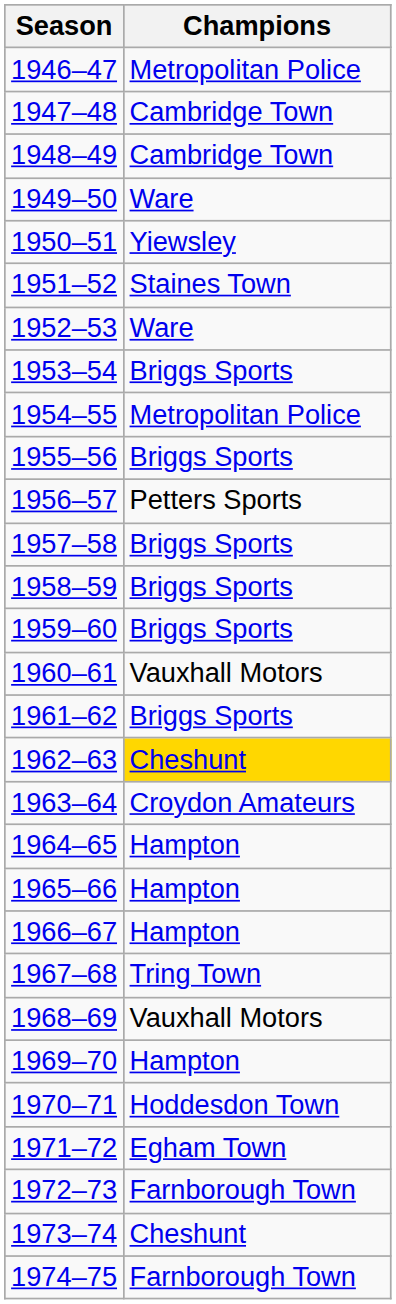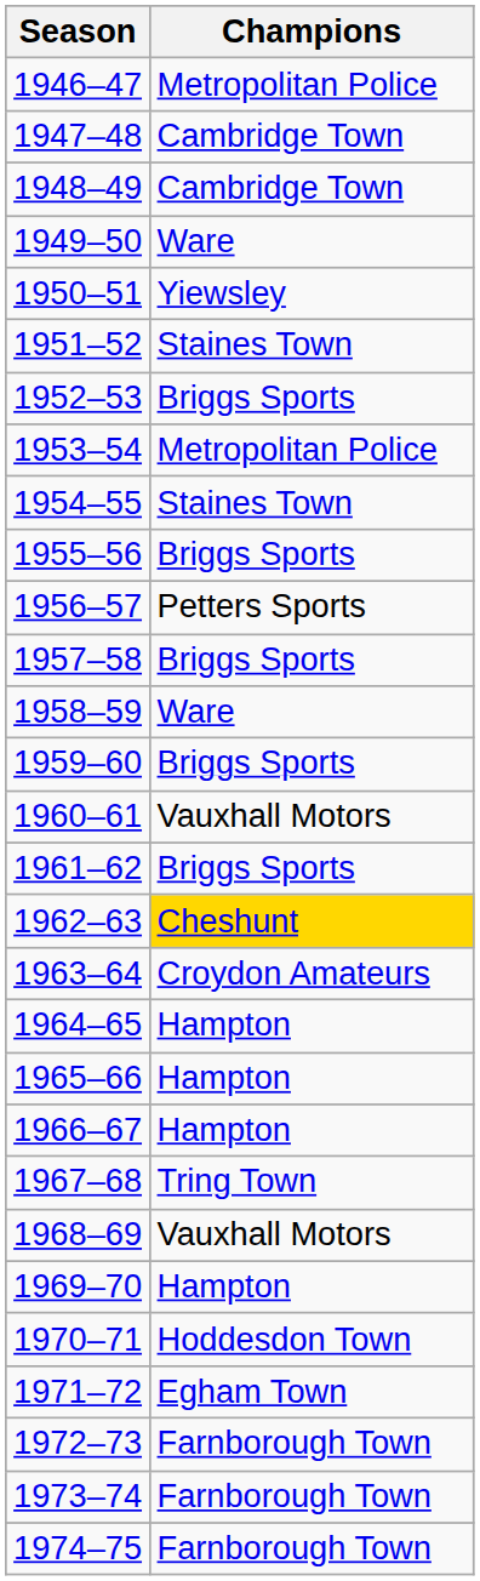 <table class=wikitable>
 <tr>
 <th>Season</th>
 <th width=150>Champions</th>
 </tr>
 <tr>
 <td><a href='#'>1946–47</a></td>
 <td><a href='#'>Metropolitan Police</a></td>
 </tr>
 <tr>
 <td><a href='#'>1947–48</a></td>
 <td><a href='#'>Cambridge Town</a></td>
 </tr>
 <tr>
 <td><a href='#'>1948–49</a></td>
 <td><a href='#'>Cambridge Town</a></td>
 </tr>
 <tr>
 <td><a href='#'>1949–50</a></td>
 <td><a href='#'>Ware</a></td>
 </tr>
 <tr>
 <td><a href='#'>1950–51</a></td>
 <td><a href='#'>Yiewsley</a></td>
 </tr>
 <tr>
 <td><a href='#'>1951–52</a></td>
 <td><a href='#'>Staines Town</a></td>
 </tr>
 <tr>
 <td><a href='#'>1952–53</a></td>
-<td><a href='#'>Ware</a></td>
+<td><a href='#'>Briggs Sports</a></td>
 </tr>
 <tr>
 <td><a href='#'>1953–54</a></td>
-<td><a href='#'>Briggs Sports</a></td>
+<td><a href='#'>Metropolitan Police</a></td>
 </tr>
 <tr>
 <td><a href='#'>1954–55</a></td>
-<td><a href='#'>Metropolitan Police</a></td>
+<td><a href='#'>Staines Town</a></td>
 </tr>
 <tr>
 <td><a href='#'>1955–56</a></td>
 <td><a href='#'>Briggs Sports</a></td>
 </tr>
 <tr>
 <td><a href='#'>1956–57</a></td>
 <td>Petters Sports</td>
 </tr>
 <tr>
 <td><a href='#'>1957–58</a></td>
 <td><a href='#'>Briggs Sports</a></td>
 </tr>
 <tr>
 <td><a href='#'>1958–59</a></td>
-<td><a href='#'>Briggs Sports</a></td>
+<td><a href='#'>Ware</a></td>
 </tr>
 <tr>
 <td><a href='#'>1959–60</a></td>
 <td><a href='#'>Briggs Sports</a></td>
 </tr>
 <tr>
 <td><a href='#'>1960–61</a></td>
 <td>Vauxhall Motors</td>
 </tr>
 <tr>
 <td><a href='#'>1961–62</a></td>
 <td><a href='#'>Briggs Sports</a></td>
 </tr>
 <tr>
 <td><a href='#'>1962–63</a></td>
 <td style="background: gold;"><a href='#'>Cheshunt</a></td>
 </tr>
 <tr>
 <td><a href='#'>1963–64</a></td>
 <td><a href='#'>Croydon Amateurs</a></td>
 </tr>
 <tr>
 <td><a href='#'>1964–65</a></td>
 <td><a href='#'>Hampton</a></td>
 </tr>
 <tr>
 <td><a href='#'>1965–66</a></td>
 <td><a href='#'>Hampton</a></td>
 </tr>
 <tr>
 <td><a href='#'>1966–67</a></td>
 <td><a href='#'>Hampton</a></td>
 </tr>
 <tr>
 <td><a href='#'>1967–68</a></td>
 <td><a href='#'>Tring Town</a></td>
 </tr>
 <tr>
 <td><a href='#'>1968–69</a></td>
 <td>Vauxhall Motors</td>
 </tr>
 <tr>
 <td><a href='#'>1969–70</a></td>
 <td><a href='#'>Hampton</a></td>
 </tr>
 <tr>
 <td><a href='#'>1970–71</a></td>
 <td><a href='#'>Hoddesdon Town</a></td>
 </tr>
 <tr>
 <td><a href='#'>1971–72</a></td>
 <td><a href='#'>Egham Town</a></td>
 </tr>
 <tr>
 <td><a href='#'>1972–73</a></td>
 <td><a href='#'>Farnborough Town</a></td>
 </tr>
 <tr>
 <td><a href='#'>1973–74</a></td>
-<td><a href='#'>Cheshunt</a></td>
+<td><a href='#'>Farnborough Town</a></td>
 </tr>
 <tr>
 <td><a href='#'>1974–75</a></td>
 <td><a href='#'>Farnborough Town</a></td>
 </tr>
 </table>
